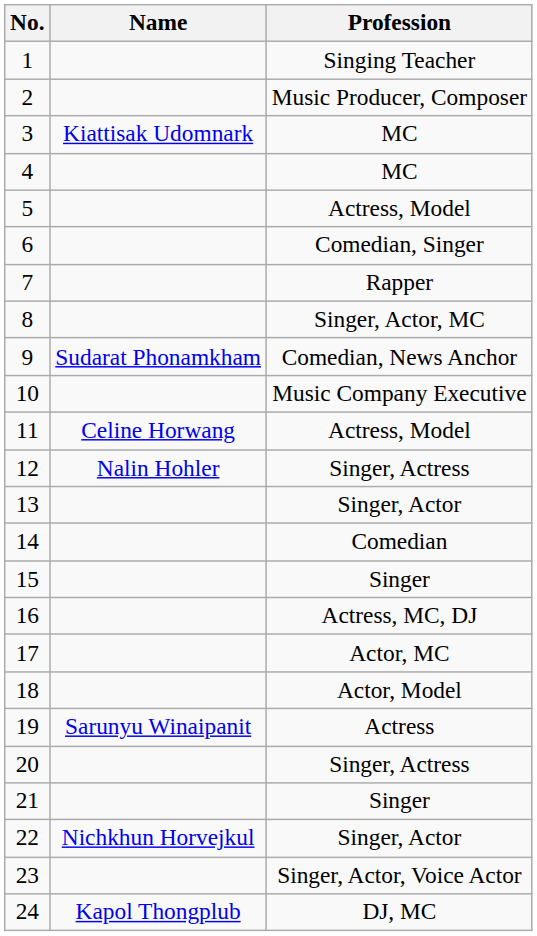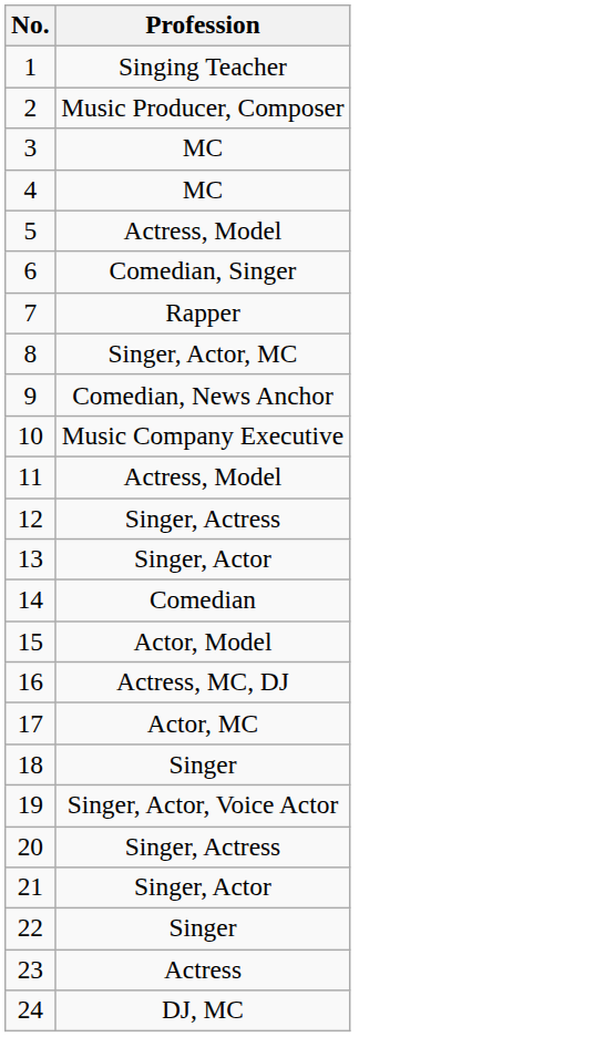 <table class="wikitable" style="text-align:center">
 <tr>
 <th>No.</th>
-<th>Name</th>
 <th>Profession</th>
 </tr>
 <tr>
 <td>1</td>
-<td></td>
 <td>Singing Teacher</td>
 </tr>
 <tr>
 <td>2</td>
-<td></td>
 <td>Music Producer, Composer</td>
 </tr>
 <tr>
 <td>3</td>
-<td><a href='#'>Kiattisak Udomnark</a></td>
 <td>MC</td>
 </tr>
 <tr>
 <td>4</td>
-<td></td>
 <td>MC</td>
 </tr>
 <tr>
 <td>5</td>
-<td></td>
 <td>Actress, Model</td>
 </tr>
 <tr>
 <td>6</td>
-<td></td>
 <td>Comedian, Singer</td>
 </tr>
 <tr>
 <td>7</td>
-<td></td>
 <td>Rapper</td>
 </tr>
 <tr>
 <td>8</td>
-<td></td>
 <td>Singer, Actor, MC</td>
 </tr>
 <tr>
 <td>9</td>
-<td><a href='#'>Sudarat Phonamkham</a></td>
 <td>Comedian, News Anchor</td>
 </tr>
 <tr>
 <td>10</td>
-<td></td>
 <td>Music Company Executive</td>
 </tr>
 <tr>
 <td>11</td>
-<td><a href='#'>Celine Horwang</a></td>
 <td>Actress, Model</td>
 </tr>
 <tr>
 <td>12</td>
-<td><a href='#'>Nalin Hohler</a></td>
 <td>Singer, Actress</td>
 </tr>
 <tr>
 <td>13</td>
-<td></td>
 <td>Singer, Actor</td>
 </tr>
 <tr>
 <td>14</td>
-<td></td>
 <td>Comedian</td>
 </tr>
 <tr>
 <td>15</td>
-<td></td>
-<td>Singer</td>
+<td>Actor, Model</td>
 </tr>
 <tr>
 <td>16</td>
-<td></td>
 <td>Actress, MC, DJ</td>
 </tr>
 <tr>
 <td>17</td>
-<td></td>
 <td>Actor, MC</td>
 </tr>
 <tr>
 <td>18</td>
-<td></td>
-<td>Actor, Model</td>
+<td>Singer</td>
 </tr>
 <tr>
 <td>19</td>
-<td><a href='#'>Sarunyu Winaipanit</a></td>
-<td>Actress</td>
+<td>Singer, Actor, Voice Actor</td>
 </tr>
 <tr>
 <td>20</td>
-<td></td>
 <td>Singer, Actress</td>
 </tr>
 <tr>
 <td>21</td>
-<td></td>
+<td>Singer, Actor</td>
+</tr>
+<tr>
+<td>22</td>
 <td>Singer</td>
 </tr>
 <tr>
-<td>22</td>
-<td><a href='#'>Nichkhun Horvejkul</a></td>
-<td>Singer, Actor</td>
-</tr>
-<tr>
 <td>23</td>
-<td></td>
-<td>Singer, Actor, Voice Actor</td>
+<td>Actress</td>
 </tr>
 <tr>
 <td>24</td>
-<td><a href='#'>Kapol Thongplub</a></td>
 <td>DJ, MC</td>
 </tr>
 </table>
